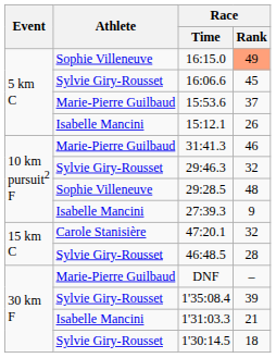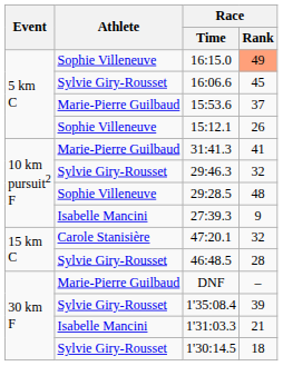 <table class="wikitable" border="1" style="font-size:90%">
 <tr>
 <th rowspan=2>Event</th>
 <th rowspan=2>Athlete</th>
 <th colspan=2>Race</th>
 </tr>
 <tr>
 <th>Time</th>
 <th>Rank</th>
 </tr>
 <tr>
 <td rowspan=4>5 km <br> C</td>
 <td><a href='#'>Sophie Villeneuve</a></td>
 <td align=center>16:15.0</td>
 <td align=center style="background: lightsalmon;">49</td>
 </tr>
 <tr>
 <td><a href='#'>Sylvie Giry-Rousset</a></td>
 <td align=center>16:06.6</td>
 <td align=center>45</td>
 </tr>
 <tr>
 <td><a href='#'>Marie-Pierre Guilbaud</a></td>
 <td align=center>15:53.6</td>
 <td align=center>37</td>
 </tr>
 <tr>
-<td><a href='#'>Isabelle Mancini</a></td>
+<td><a href='#'>Sophie Villeneuve</a></td>
 <td align=center>15:12.1</td>
 <td align=center>26</td>
 </tr>
 <tr>
 <td rowspan=4>10 km <br> pursuit<sup>2</sup> <br> F</td>
 <td><a href='#'>Marie-Pierre Guilbaud</a></td>
 <td align=center>31:41.3</td>
-<td align=center>46</td>
+<td align=center>41</td>
 </tr>
 <tr>
 <td><a href='#'>Sylvie Giry-Rousset</a></td>
 <td align=center>29:46.3</td>
 <td align=center>32</td>
 </tr>
 <tr>
 <td><a href='#'>Sophie Villeneuve</a></td>
 <td align=center>29:28.5</td>
 <td align=center>48</td>
 </tr>
 <tr>
 <td><a href='#'>Isabelle Mancini</a></td>
 <td align=center>27:39.3</td>
 <td align=center>9</td>
 </tr>
 <tr>
 <td rowspan=2>15 km <br> C</td>
 <td><a href='#'>Carole Stanisière</a></td>
 <td align=center>47:20.1</td>
 <td align=center>32</td>
 </tr>
 <tr>
 <td><a href='#'>Sylvie Giry-Rousset</a></td>
 <td align=center>46:48.5</td>
 <td align=center>28</td>
 </tr>
 <tr>
 <td rowspan=4>30 km <br> F</td>
 <td><a href='#'>Marie-Pierre Guilbaud</a></td>
 <td align=center>DNF</td>
 <td align=center>–</td>
 </tr>
 <tr>
 <td><a href='#'>Sylvie Giry-Rousset</a></td>
 <td align=center>1'35:08.4</td>
 <td align=center>39</td>
 </tr>
 <tr>
 <td><a href='#'>Isabelle Mancini</a></td>
 <td align=center>1'31:03.3</td>
 <td align=center>21</td>
 </tr>
 <tr>
 <td><a href='#'>Sylvie Giry-Rousset</a></td>
 <td align=center>1'30:14.5</td>
 <td align=center>18</td>
 </tr>
 </table>
